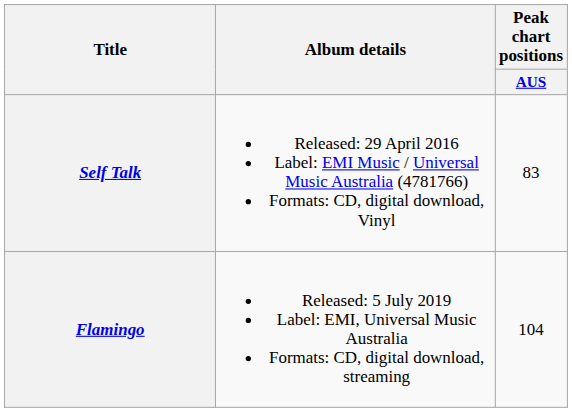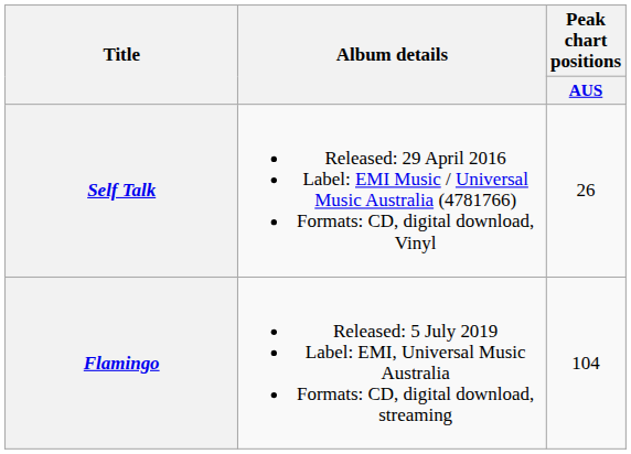 <table class="wikitable plainrowheaders" style="text-align:center;">
 <tr>
 <th scope="col" rowspan="2" style="width:12em;">Title</th>
 <th scope="col" rowspan="2" style="width:16em;">Album details</th>
 <th scope="col">Peak chart positions</th>
 </tr>
 <tr>
 <th scope="col" style="width:3em;font-size:90%;"><a href='#'>AUS</a><br></th>
 </tr>
 <tr>
 <th scope="row"><em><a href='#'>Self Talk</a></em></th>
 <td><br><ul><li>Released: 29 April 2016</li><li>Label: <a href='#'>EMI Music</a> / <a href='#'>Universal Music Australia</a> (4781766)</li><li>Formats: CD, digital download, Vinyl</li></ul></td>
-<td>83</td>
+<td>26</td>
 </tr>
 <tr>
 <th scope="row"><em><a href='#'>Flamingo</a></em></th>
 <td><br><ul><li>Released: 5 July 2019</li><li>Label: EMI, Universal Music Australia</li><li>Formats: CD, digital download, streaming</li></ul></td>
 <td>104</td>
 </tr>
 </table>
